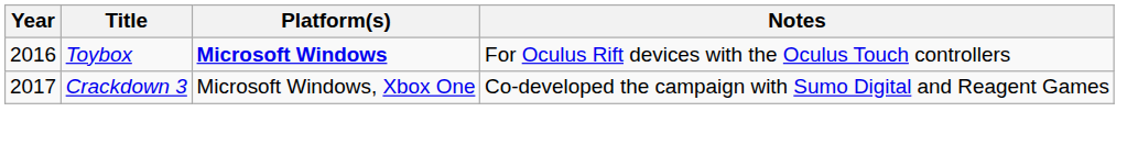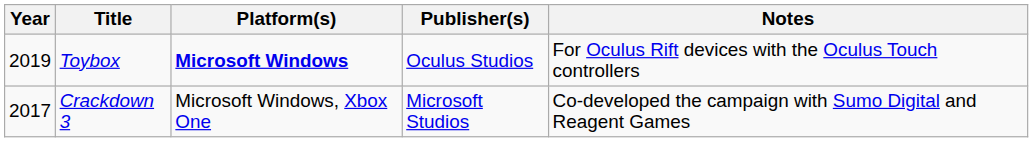 <table class="wikitable sortable">
 <tr>
 <th>Year</th>
 <th>Title</th>
 <th>Platform(s)</th>
+<th>Publisher(s)</th>
 <th>Notes</th>
 </tr>
 <tr>
-<td>2016</td>
+<td>2019</td>
 <td><em><a href='#'>Toybox</a></em></td>
 <td><strong><a href='#'>Microsoft Windows</a></strong></td>
+<td><a href='#'>Oculus Studios</a></td>
 <td>For <a href='#'>Oculus Rift</a> devices with the <a href='#'>Oculus Touch</a> controllers</td>
 </tr>
 <tr>
 <td>2017</td>
 <td><em><a href='#'>Crackdown 3</a></em></td>
 <td>Microsoft Windows, <a href='#'>Xbox One</a></td>
+<td><a href='#'>Microsoft Studios</a></td>
 <td>Co-developed the campaign with <a href='#'>Sumo Digital</a> and Reagent Games</td>
 </tr>
 </table>
